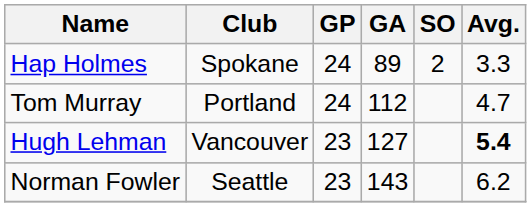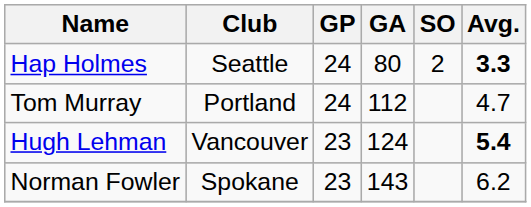 <table class="wikitable" style="text-align:center;">
 <tr>
 <th>Name</th>
 <th>Club</th>
 <th>GP</th>
 <th>GA</th>
 <th>SO</th>
 <th>Avg.</th>
 </tr>
 <tr>
 <td align="left"><a href='#'> Hap Holmes</a></td>
-<td>Spokane</td>
+<td>Seattle</td>
 <td>24</td>
-<td>89</td>
+<td>80</td>
 <td>2</td>
-<td>3.3</td>
+<td><strong>3.3</strong></td>
 </tr>
 <tr>
 <td align="left">Tom Murray</td>
 <td>Portland</td>
 <td>24</td>
 <td>112</td>
 <td></td>
 <td>4.7</td>
 </tr>
 <tr>
 <td align="left"><a href='#'>Hugh Lehman</a></td>
 <td>Vancouver</td>
 <td>23</td>
-<td>127</td>
+<td>124</td>
 <td></td>
 <td><strong>5.4</strong></td>
 </tr>
 <tr>
 <td align="left">Norman Fowler</td>
-<td>Seattle</td>
+<td>Spokane</td>
 <td>23</td>
 <td>143</td>
 <td></td>
 <td>6.2</td>
 </tr>
 <tr>
 </tr>
 </table>
